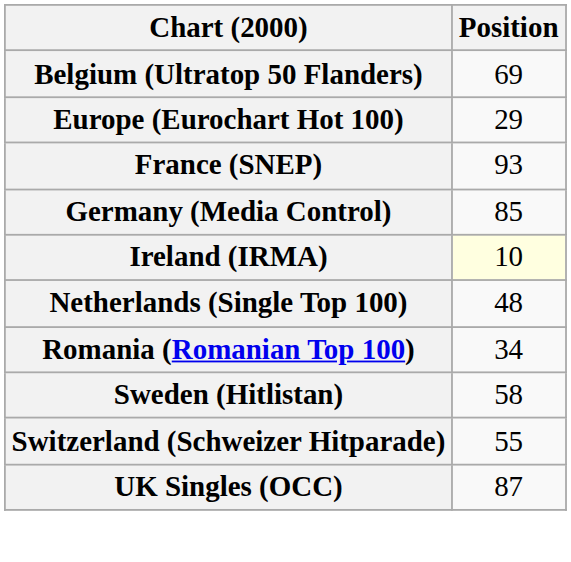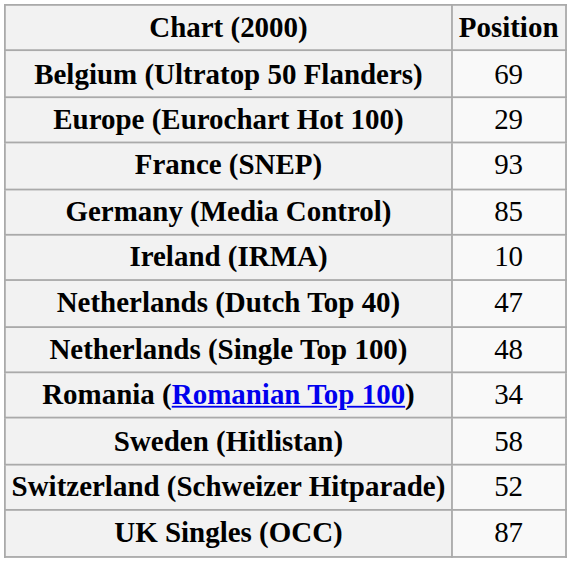 <table class="wikitable sortable plainrowheaders" style="text-align:center">
 <tr>
 <th>Chart (2000)</th>
 <th>Position</th>
 </tr>
 <tr>
 <th scope="row">Belgium (Ultratop 50 Flanders)</th>
 <td>69</td>
 </tr>
 <tr>
 <th scope="row">Europe (Eurochart Hot 100)</th>
 <td>29</td>
 </tr>
 <tr>
 <th scope="row">France (SNEP)</th>
 <td>93</td>
 </tr>
 <tr>
 <th scope="row">Germany (Media Control)</th>
 <td>85</td>
 </tr>
 <tr>
 <th scope="row">Ireland (IRMA)</th>
-<td style="background: lightyellow;">10</td>
+<td>10</td>
+</tr>
+<tr>
+<th scope="row">Netherlands (Dutch Top 40)</th>
+<td>47</td>
 </tr>
 <tr>
 <th scope="row">Netherlands (Single Top 100)</th>
 <td>48</td>
 </tr>
 <tr>
 <th scope="row">Romania (<a href='#'>Romanian Top 100</a>)</th>
 <td>34</td>
 </tr>
 <tr>
 <th scope="row">Sweden (Hitlistan)</th>
 <td>58</td>
 </tr>
 <tr>
 <th scope="row">Switzerland (Schweizer Hitparade)</th>
-<td>55</td>
+<td>52</td>
 </tr>
 <tr>
 <th scope="row">UK Singles (OCC)</th>
 <td>87</td>
 </tr>
 </table>
